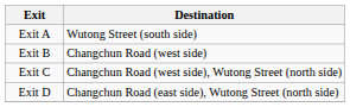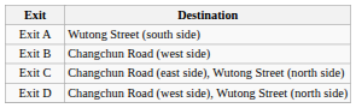 <table class=wikitable>
 <tr>
 <th style="width:70px" colspan=2>Exit</th>
 <th>Destination</th>
 </tr>
 <tr>
 <td align=center colspan=2>Exit A</td>
 <td>Wutong Street (south side)</td>
 </tr>
 <tr>
 <td align=center colspan=2>Exit B</td>
 <td>Changchun Road (west side)</td>
 </tr>
 <tr>
 <td align=center colspan=2>Exit C</td>
-<td>Changchun Road (west side), Wutong Street (north side)</td>
+<td>Changchun Road (east side), Wutong Street (north side)</td>
 </tr>
 <tr>
 <td align=center colspan=2>Exit D</td>
-<td>Changchun Road (east side), Wutong Street (north side)</td>
+<td>Changchun Road (west side), Wutong Street (north side)</td>
 </tr>
 <tr>
 </tr>
 </table>
